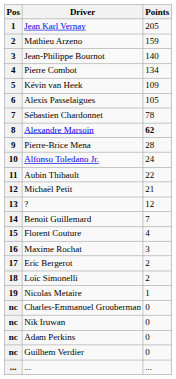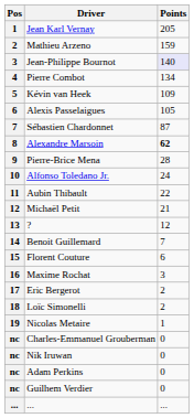 <table class="wikitable" style="font-size:85%">
 <tr>
 <th>Pos</th>
 <th>Driver</th>
 <th>Points</th>
 </tr>
 <tr>
 <th>1</th>
 <td> <a href='#'>Jean Karl Vernay</a></td>
 <td>205</td>
 </tr>
 <tr>
 <th>2</th>
 <td> Mathieu Arzeno</td>
 <td>159</td>
 </tr>
 <tr>
 <th>3</th>
 <td> Jean-Philippe Bournot</td>
-<td>140</td>
+<td style="background: lavender;">140</td>
 </tr>
 <tr>
 <th>4</th>
 <td> Pierre Combot</td>
 <td>134</td>
 </tr>
 <tr>
 <th>5</th>
 <td> Kévin van Heek</td>
 <td>109</td>
 </tr>
 <tr>
 <th>6</th>
 <td> Alexis Passelaigues</td>
 <td>105</td>
 </tr>
 <tr>
 <th>7</th>
 <td> Sébastien Chardonnet</td>
-<td>78</td>
+<td>87</td>
 </tr>
 <tr>
 <th>8</th>
 <td> <a href='#'>Alexandre Marsoin</a></td>
 <td><strong>62</strong></td>
 </tr>
 <tr>
 <th>9</th>
 <td> Pierre-Brice Mena</td>
 <td>28</td>
 </tr>
 <tr>
 <th>10</th>
 <td> <a href='#'>Alfonso Toledano Jr.</a></td>
 <td>24</td>
 </tr>
 <tr>
 <th>11</th>
 <td> Aubin Thibault</td>
 <td>22</td>
 </tr>
 <tr>
 <th>12</th>
 <td> Michaël Petit</td>
 <td>21</td>
 </tr>
 <tr>
 <th>13</th>
 <td> ?</td>
 <td>12</td>
 </tr>
 <tr>
 <th>14</th>
 <td> Benoit Guillemard</td>
 <td>7</td>
 </tr>
 <tr>
 <th>15</th>
 <td> Florent Couture</td>
-<td>4</td>
+<td>6</td>
 </tr>
 <tr>
 <th>16</th>
 <td> Maxime Rochat</td>
 <td>3</td>
 </tr>
 <tr>
 <th>17</th>
 <td> Eric Bergerot</td>
 <td>2</td>
 </tr>
 <tr>
 <th>18</th>
 <td> Loïc Simonelli</td>
 <td>2</td>
 </tr>
 <tr>
 <th>19</th>
 <td> Nicolas Metaire</td>
 <td>1</td>
 </tr>
 <tr>
 <th>nc</th>
 <td> Charles-Emmanuel Grouberman</td>
 <td>0</td>
 </tr>
 <tr>
 <th>nc</th>
 <td> Nik Iruwan</td>
 <td>0</td>
 </tr>
 <tr>
 <th>nc</th>
 <td> Adam Perkins</td>
 <td>0</td>
 </tr>
 <tr>
 <th>nc</th>
 <td> Guilhem Verdier</td>
 <td>0</td>
 </tr>
 <tr>
 <th>...</th>
 <td>...</td>
 <td>...</td>
 </tr>
 </table>
